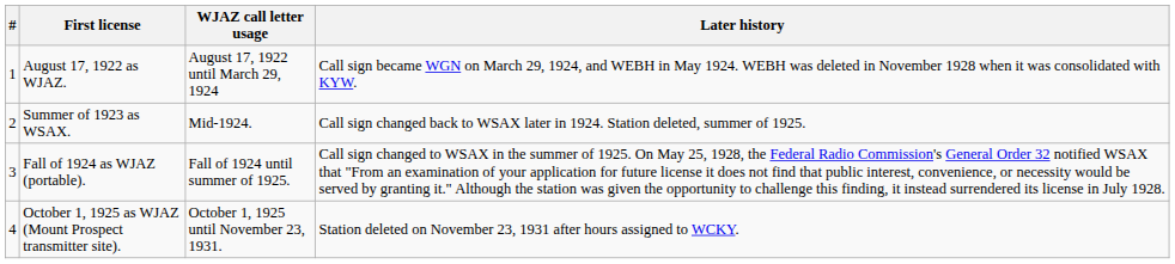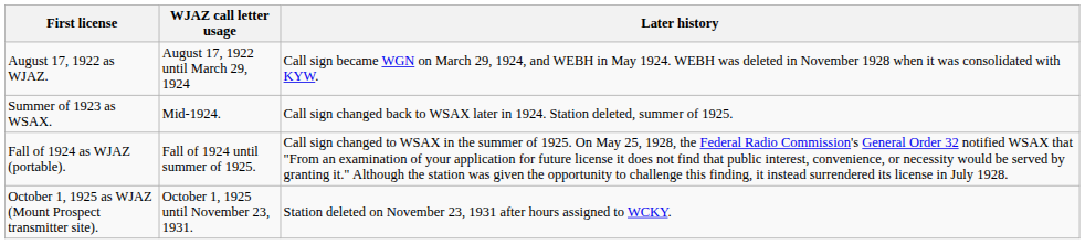 <table class="wikitable">
 <tr>
-<th>#</th>
 <th>First license</th>
 <th>WJAZ call letter usage</th>
 <th>Later history</th>
 </tr>
 <tr>
-<td>1</td>
 <td>August 17, 1922 as WJAZ.</td>
 <td>August 17, 1922 until March 29, 1924</td>
 <td>Call sign became <a href='#'>WGN</a> on March 29, 1924, and WEBH in May 1924. WEBH was deleted in November 1928 when it was consolidated with <a href='#'>KYW</a>.</td>
 </tr>
 <tr>
-<td>2</td>
 <td>Summer of 1923 as WSAX.</td>
 <td>Mid-1924.</td>
 <td>Call sign changed back to WSAX later in 1924. Station deleted, summer of 1925.</td>
 </tr>
 <tr>
-<td>3</td>
 <td>Fall of 1924 as WJAZ (portable).</td>
 <td>Fall of 1924 until summer of 1925.</td>
 <td>Call sign changed to WSAX in the summer of 1925. On May 25, 1928, the <a href='#'>Federal Radio Commission</a>'s <a href='#'>General Order 32</a> notified WSAX that "From an examination of your application for future license it does not find that public interest, convenience, or necessity would be served by granting it." Although the station was given the opportunity to challenge this finding, it instead surrendered its license in July 1928.</td>
 </tr>
 <tr>
-<td>4</td>
 <td>October 1, 1925 as WJAZ (Mount Prospect transmitter site).</td>
 <td>October 1, 1925 until November 23, 1931.</td>
 <td>Station deleted on November 23, 1931 after hours assigned to <a href='#'>WCKY</a>.</td>
 </tr>
 </table>
